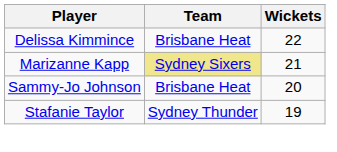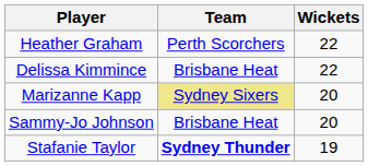 <table class="wikitable" style="text-align: center;">
 <tr>
 <th>Player</th>
 <th>Team</th>
 <th>Wickets</th>
+</tr>
+<tr>
+<td><a href='#'>Heather Graham</a></td>
+<td><a href='#'>Perth Scorchers</a></td>
+<td>22</td>
 </tr>
 <tr>
 <td><a href='#'>Delissa Kimmince</a></td>
 <td><a href='#'>Brisbane Heat</a></td>
 <td>22</td>
 </tr>
 <tr>
 <td><a href='#'>Marizanne Kapp</a></td>
 <td style="background: khaki;"><a href='#'>Sydney Sixers</a></td>
-<td>21</td>
+<td>20</td>
 </tr>
 <tr>
 <td><a href='#'>Sammy-Jo Johnson</a></td>
 <td><a href='#'>Brisbane Heat</a></td>
 <td>20</td>
 </tr>
 <tr>
 <td><a href='#'>Stafanie Taylor</a></td>
-<td><a href='#'>Sydney Thunder</a></td>
+<td><strong><a href='#'>Sydney Thunder</a></strong></td>
 <td>19</td>
 </tr>
 </table>
